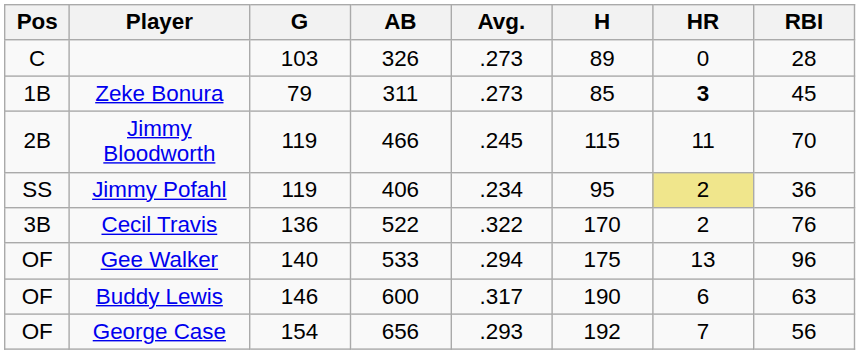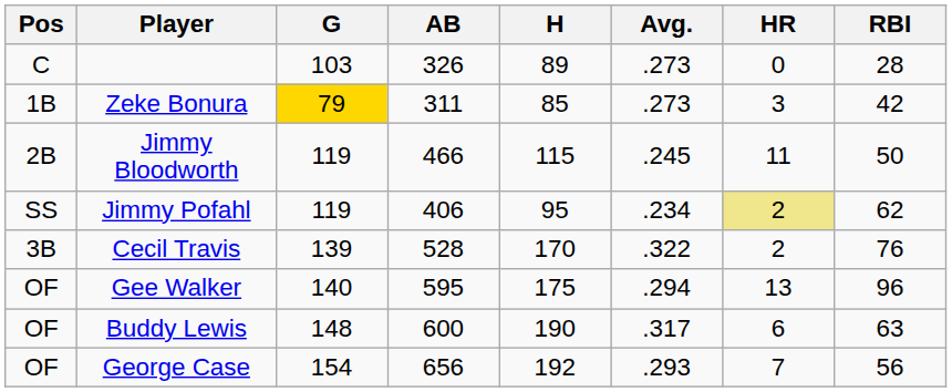 <table class="wikitable sortable">
 <tr>
 <th bgcolor="#DDDDFF" width="5%">Pos</th>
 <th bgcolor="#DDDDFF" width="16%">Player</th>
 <th bgcolor="#DDDDFF" width="9%">G</th>
 <th bgcolor="#DDDDFF" width="9%">AB</th>
+<th bgcolor="#DDDDFF" width="9%">H</th>
 <th bgcolor="#DDDDFF" width="9%">Avg.</th>
-<th bgcolor="#DDDDFF" width="9%">H</th>
 <th bgcolor="#DDDDFF" width="9%">HR</th>
 <th bgcolor="#DDDDFF" width="9%">RBI</th>
 </tr>
 <tr align="center">
 <td>C</td>
 <td></td>
 <td>103</td>
 <td>326</td>
+<td>89</td>
 <td>.273</td>
-<td>89</td>
 <td>0</td>
 <td>28</td>
 </tr>
 <tr align="center">
 <td>1B</td>
 <td><a href='#'>Zeke Bonura</a></td>
-<td>79</td>
+<td style="background: gold;">79</td>
 <td>311</td>
+<td>85</td>
 <td>.273</td>
-<td>85</td>
-<td><strong>3</strong></td>
-<td>45</td>
+<td>3</td>
+<td>42</td>
 </tr>
 <tr align=center>
 <td>2B</td>
 <td><a href='#'>Jimmy Bloodworth</a></td>
 <td>119</td>
 <td>466</td>
+<td>115</td>
 <td>.245</td>
-<td>115</td>
 <td>11</td>
-<td>70</td>
+<td>50</td>
 </tr>
 <tr align=center>
 <td>SS</td>
 <td><a href='#'>Jimmy Pofahl</a></td>
 <td>119</td>
 <td>406</td>
+<td>95</td>
 <td>.234</td>
-<td>95</td>
 <td style="background: khaki;">2</td>
-<td>36</td>
+<td>62</td>
 </tr>
 <tr align=center>
 <td>3B</td>
 <td><a href='#'>Cecil Travis</a></td>
-<td>136</td>
-<td>522</td>
+<td>139</td>
+<td>528</td>
+<td>170</td>
 <td>.322</td>
-<td>170</td>
 <td>2</td>
 <td>76</td>
 </tr>
 <tr align=center>
 <td>OF</td>
 <td><a href='#'>Gee Walker</a></td>
 <td>140</td>
-<td>533</td>
+<td>595</td>
+<td>175</td>
 <td>.294</td>
-<td>175</td>
 <td>13</td>
 <td>96</td>
 </tr>
 <tr align=center>
 <td>OF</td>
 <td><a href='#'>Buddy Lewis</a></td>
-<td>146</td>
+<td>148</td>
 <td>600</td>
+<td>190</td>
 <td>.317</td>
-<td>190</td>
 <td>6</td>
 <td>63</td>
 </tr>
 <tr align=center>
 <td>OF</td>
 <td><a href='#'>George Case</a></td>
 <td>154</td>
 <td>656</td>
+<td>192</td>
 <td>.293</td>
-<td>192</td>
 <td>7</td>
 <td>56</td>
 </tr>
 </table>
